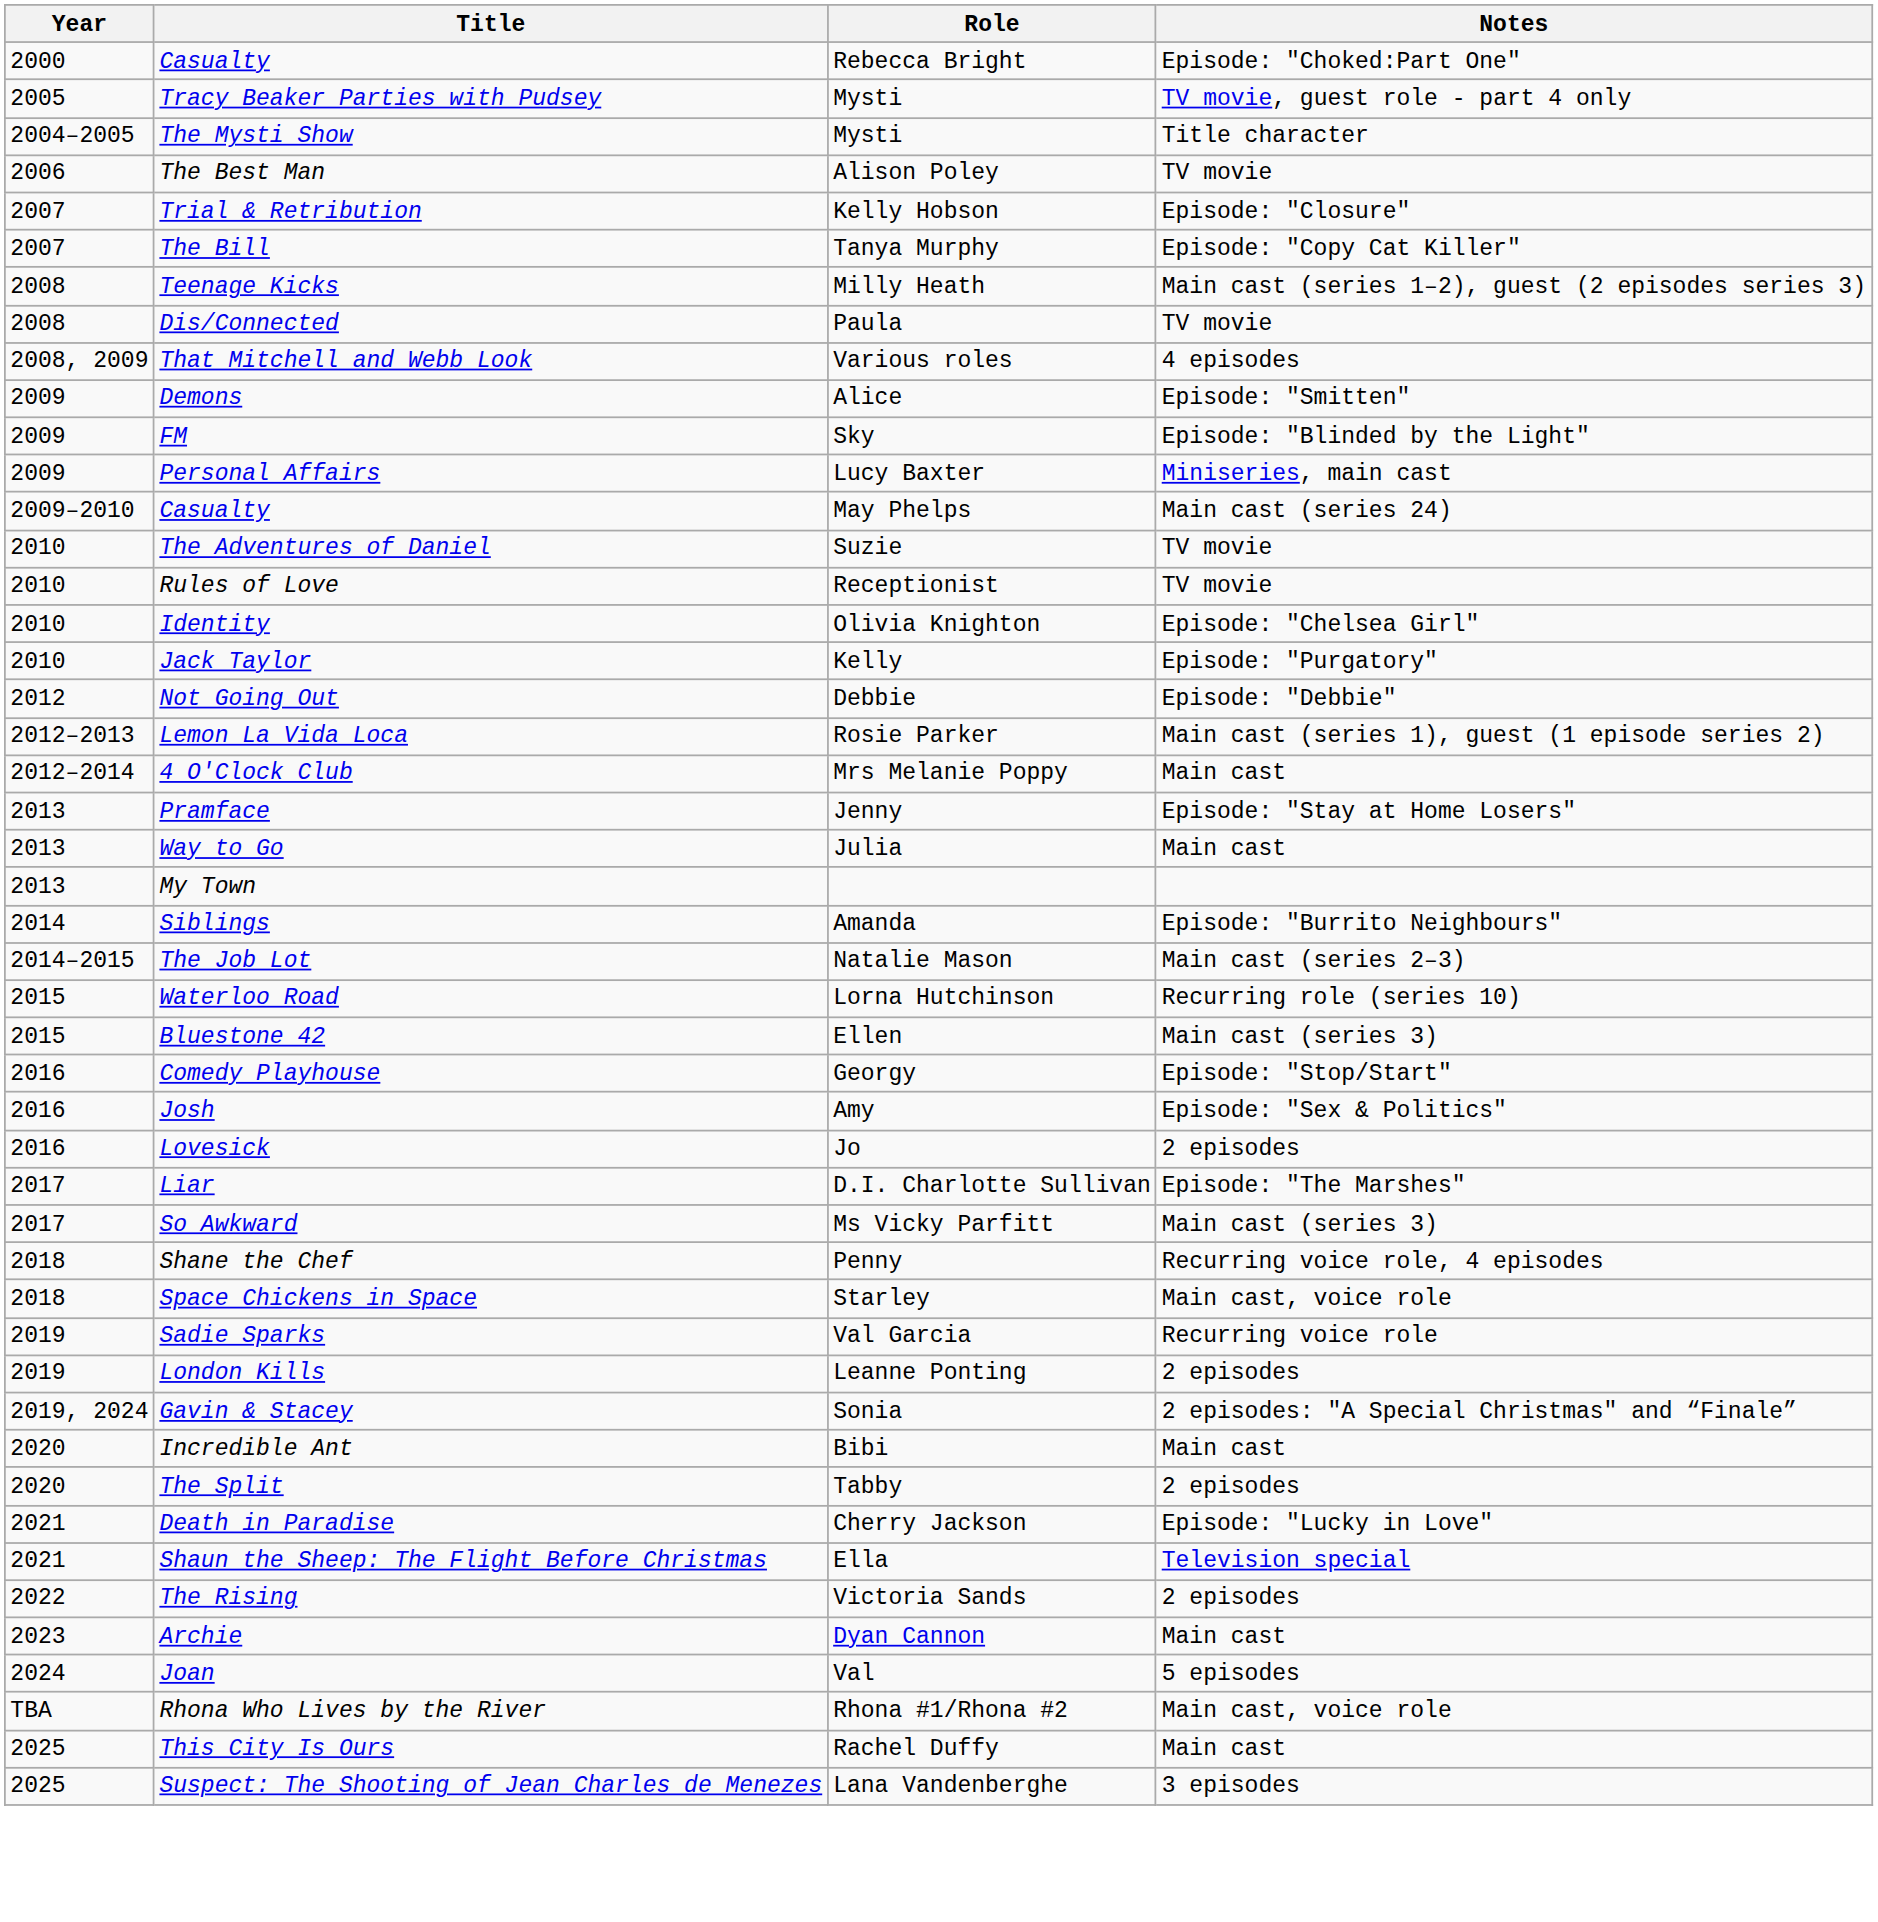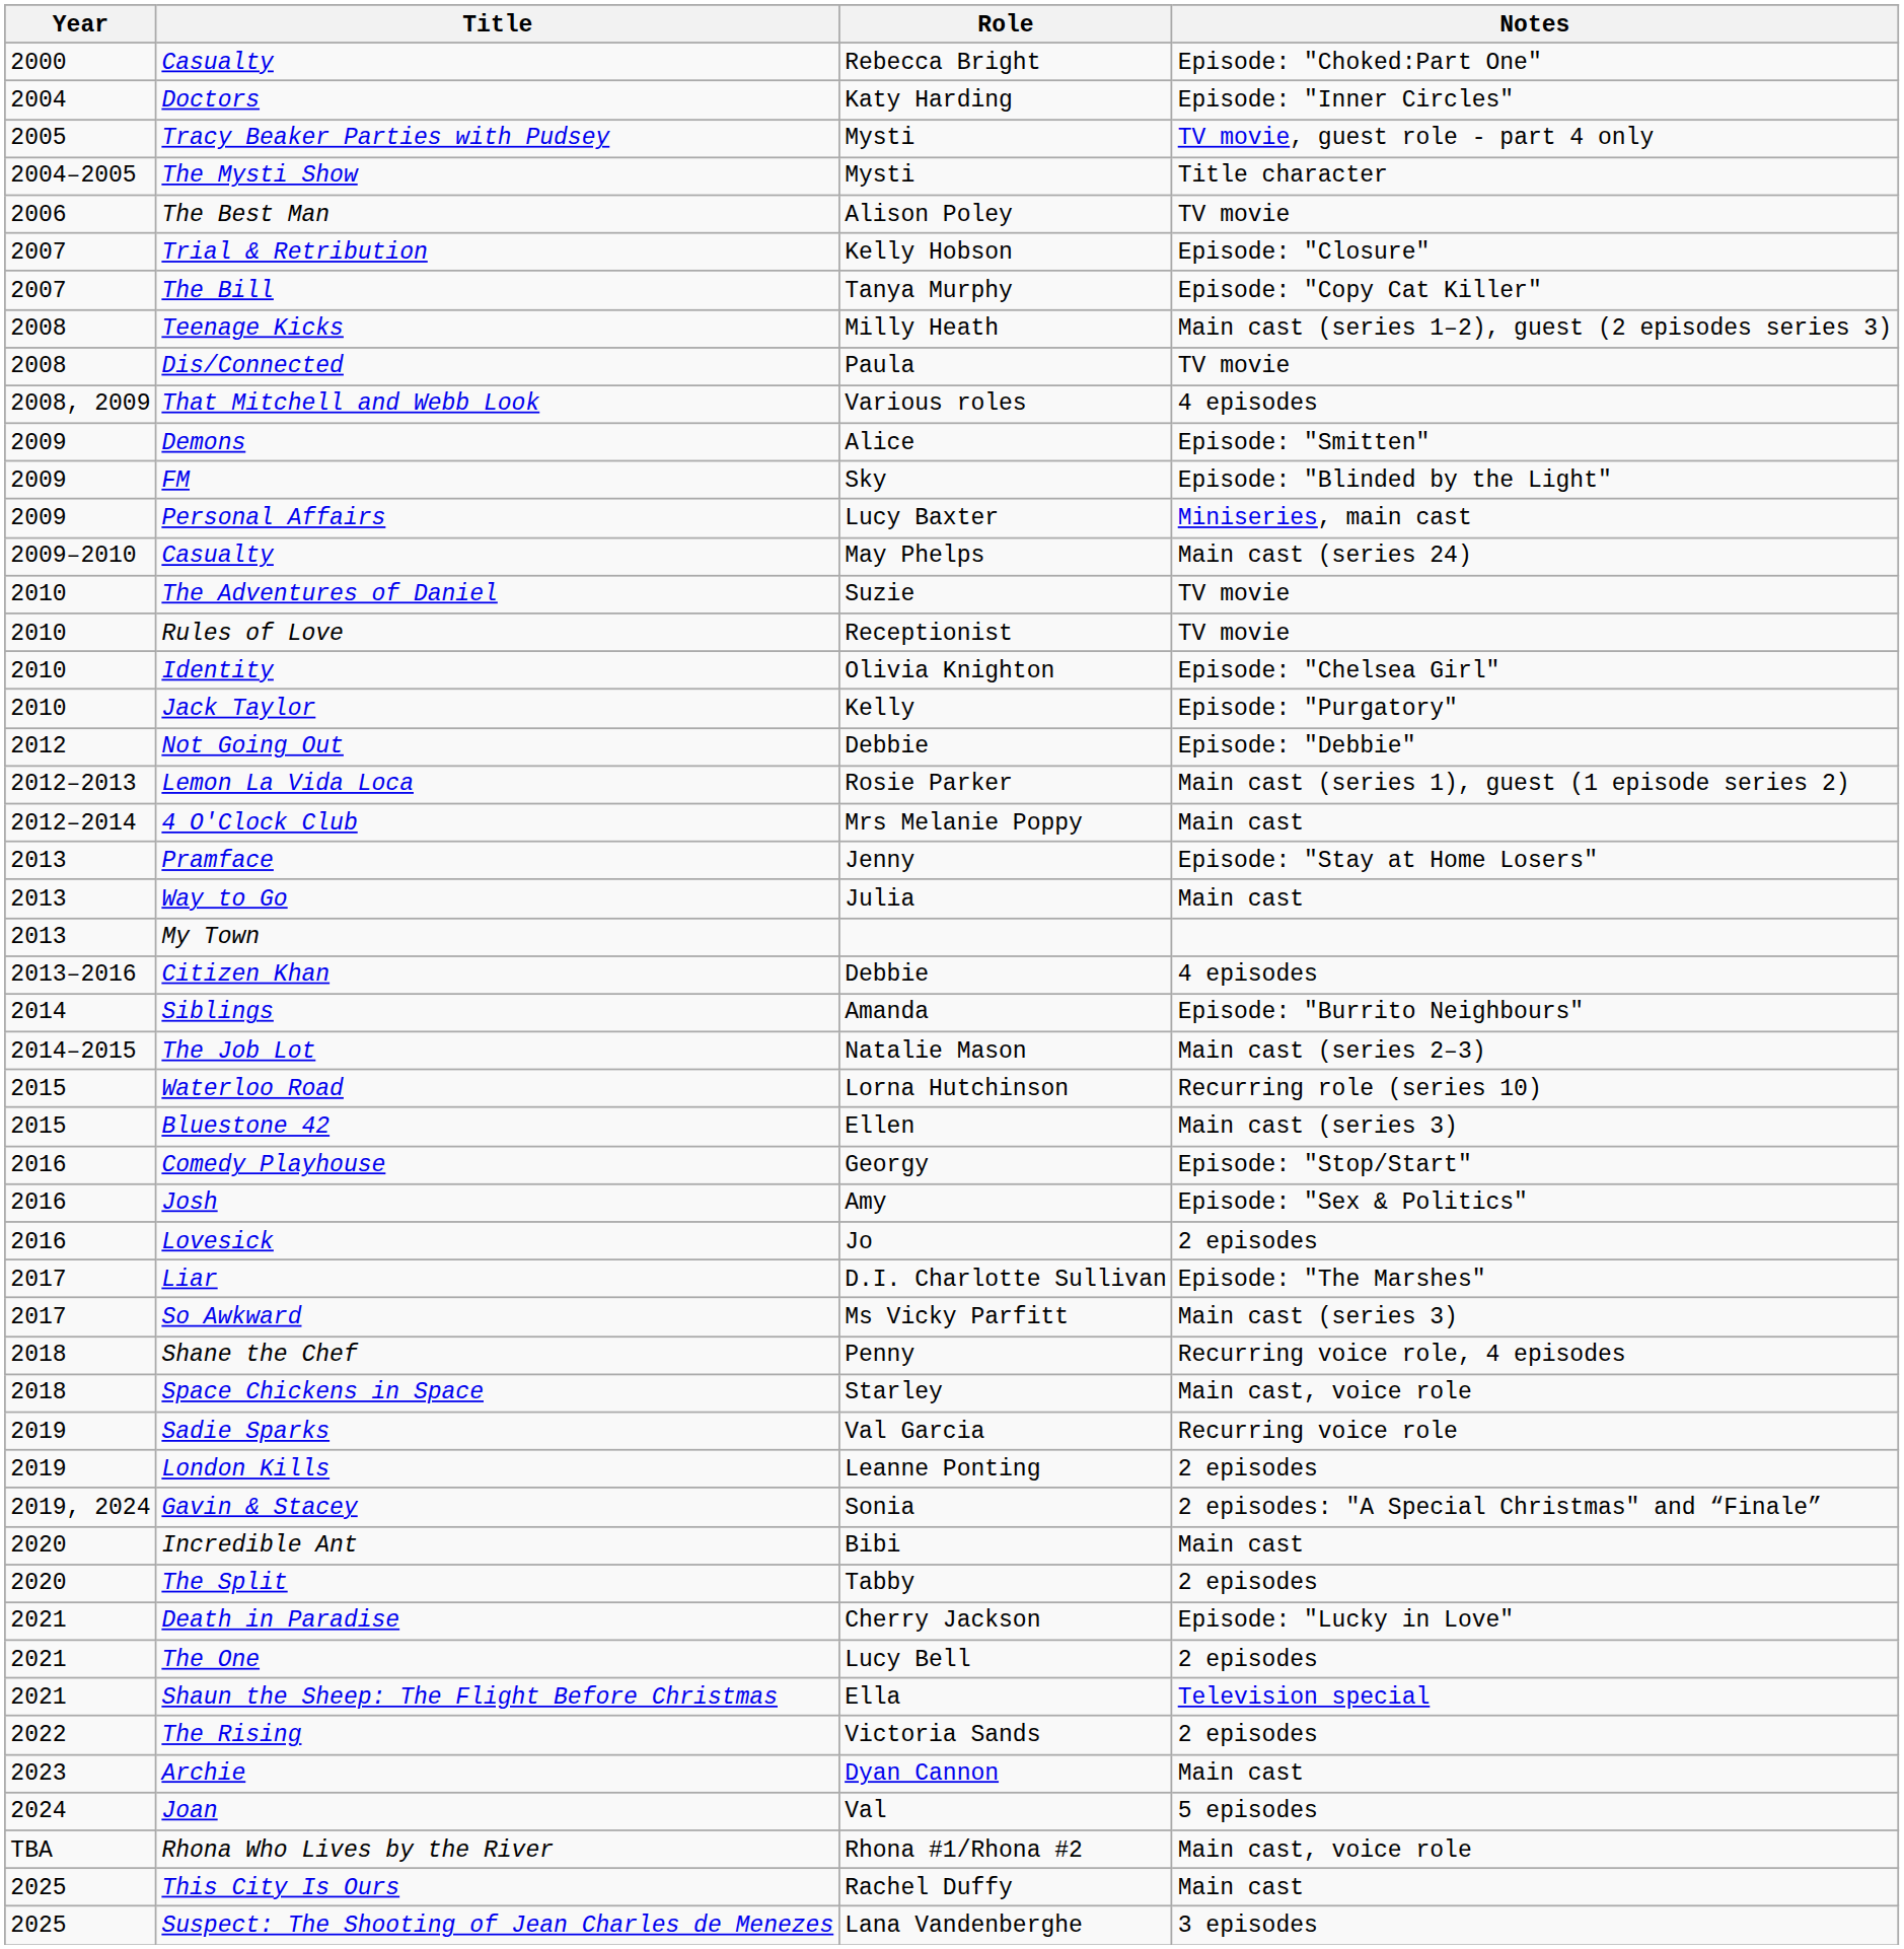 <table class=wikitable>
 <tr>
 <th>Year</th>
 <th>Title</th>
 <th>Role</th>
 <th>Notes</th>
 </tr>
 <tr>
 <td>2000</td>
 <td><em><a href='#'>Casualty</a></em></td>
 <td>Rebecca Bright</td>
 <td>Episode: "Choked:Part One"</td>
+</tr>
+<tr>
+<td>2004</td>
+<td><em><a href='#'>Doctors</a></em></td>
+<td>Katy Harding</td>
+<td>Episode: "Inner Circles"</td>
 </tr>
 <tr>
 <td>2005</td>
 <td><em><a href='#'>Tracy Beaker Parties with Pudsey</a></em></td>
 <td>Mysti</td>
 <td><a href='#'>TV movie</a>, guest role - part 4 only</td>
 </tr>
 <tr>
 <td>2004–2005</td>
 <td><em><a href='#'>The Mysti Show</a></em></td>
 <td>Mysti</td>
 <td>Title character</td>
 </tr>
 <tr>
 <td>2006</td>
 <td><em>The Best Man</em></td>
 <td>Alison Poley</td>
 <td>TV movie</td>
 </tr>
 <tr>
 <td>2007</td>
 <td><em><a href='#'>Trial & Retribution</a></em></td>
 <td>Kelly Hobson</td>
 <td>Episode: "Closure"</td>
 </tr>
 <tr>
 <td>2007</td>
 <td><em><a href='#'>The Bill</a></em></td>
 <td>Tanya Murphy</td>
 <td>Episode: "Copy Cat Killer"</td>
 </tr>
 <tr>
 <td>2008</td>
 <td><em><a href='#'>Teenage Kicks</a></em></td>
 <td>Milly Heath</td>
 <td>Main cast (series 1–2), guest (2 episodes series 3)</td>
 </tr>
 <tr>
 <td>2008</td>
 <td><em><a href='#'>Dis/Connected</a></em></td>
 <td>Paula</td>
 <td>TV movie</td>
 </tr>
 <tr>
 <td>2008, 2009</td>
 <td><em><a href='#'>That Mitchell and Webb Look</a></em></td>
 <td>Various roles</td>
 <td>4 episodes</td>
 </tr>
 <tr>
 <td>2009</td>
 <td><em><a href='#'>Demons</a></em></td>
 <td>Alice</td>
 <td>Episode: "Smitten"</td>
 </tr>
 <tr>
 <td>2009</td>
 <td><em><a href='#'>FM</a></em></td>
 <td>Sky</td>
 <td>Episode: "Blinded by the Light"</td>
 </tr>
 <tr>
 <td>2009</td>
 <td><em><a href='#'>Personal Affairs</a></em></td>
 <td>Lucy Baxter</td>
 <td><a href='#'>Miniseries</a>, main cast</td>
 </tr>
 <tr>
 <td>2009–2010</td>
 <td><em><a href='#'>Casualty</a></em></td>
 <td>May Phelps</td>
 <td>Main cast (series 24)</td>
 </tr>
 <tr>
 <td>2010</td>
 <td><em><a href='#'>The Adventures of Daniel</a></em></td>
 <td>Suzie</td>
 <td>TV movie</td>
 </tr>
 <tr>
 <td>2010</td>
 <td><em>Rules of Love</em></td>
 <td>Receptionist</td>
 <td>TV movie</td>
 </tr>
 <tr>
 <td>2010</td>
 <td><em><a href='#'>Identity</a></em></td>
 <td>Olivia Knighton</td>
 <td>Episode: "Chelsea Girl"</td>
 </tr>
 <tr>
 <td>2010</td>
 <td><em><a href='#'>Jack Taylor</a></em></td>
 <td>Kelly</td>
 <td>Episode: "Purgatory"</td>
 </tr>
 <tr>
 <td>2012</td>
 <td><em><a href='#'>Not Going Out</a></em></td>
 <td>Debbie</td>
 <td>Episode: "Debbie"</td>
 </tr>
 <tr>
 <td>2012–2013</td>
 <td><em><a href='#'>Lemon La Vida Loca</a></em></td>
 <td>Rosie Parker</td>
 <td>Main cast (series 1), guest (1 episode series 2)</td>
 </tr>
 <tr>
 <td>2012–2014</td>
 <td><em><a href='#'>4 O'Clock Club</a></em></td>
 <td>Mrs Melanie Poppy</td>
 <td>Main cast</td>
 </tr>
 <tr>
 <td>2013</td>
 <td><em><a href='#'>Pramface</a></em></td>
 <td>Jenny</td>
 <td>Episode: "Stay at Home Losers"</td>
 </tr>
 <tr>
 <td>2013</td>
 <td><em><a href='#'>Way to Go</a></em></td>
 <td>Julia</td>
 <td>Main cast</td>
 </tr>
 <tr>
 <td>2013</td>
 <td><em>My Town</em></td>
 <td></td>
 <td></td>
 </tr>
 <tr>
+<td>2013–2016</td>
+<td><em><a href='#'>Citizen Khan</a></em></td>
+<td>Debbie</td>
+<td>4 episodes</td>
+</tr>
+<tr>
 <td>2014</td>
 <td><em><a href='#'>Siblings</a></em></td>
 <td>Amanda</td>
 <td>Episode: "Burrito Neighbours"</td>
 </tr>
 <tr>
 <td>2014–2015</td>
 <td><em><a href='#'>The Job Lot</a></em></td>
 <td>Natalie Mason</td>
 <td>Main cast (series 2–3)</td>
 </tr>
 <tr>
 <td>2015</td>
 <td><em><a href='#'>Waterloo Road</a></em></td>
 <td>Lorna Hutchinson</td>
 <td>Recurring role (series 10)</td>
 </tr>
 <tr>
 <td>2015</td>
 <td><em><a href='#'>Bluestone 42</a></em></td>
 <td>Ellen</td>
 <td>Main cast (series 3)</td>
 </tr>
 <tr>
 <td>2016</td>
 <td><em><a href='#'>Comedy Playhouse</a></em></td>
 <td>Georgy</td>
 <td>Episode: "Stop/Start"</td>
 </tr>
 <tr>
 <td>2016</td>
 <td><em><a href='#'>Josh</a></em></td>
 <td>Amy</td>
 <td>Episode: "Sex & Politics"</td>
 </tr>
 <tr>
 <td>2016</td>
 <td><em><a href='#'>Lovesick</a></em></td>
 <td>Jo</td>
 <td>2 episodes</td>
 </tr>
 <tr>
 <td>2017</td>
 <td><em><a href='#'>Liar</a></em></td>
 <td>D.I. Charlotte Sullivan</td>
 <td>Episode: "The Marshes"</td>
 </tr>
 <tr>
 <td>2017</td>
 <td><em><a href='#'>So Awkward</a></em></td>
 <td>Ms Vicky Parfitt</td>
 <td>Main cast (series 3)</td>
 </tr>
 <tr>
 <td>2018</td>
 <td><em>Shane the Chef</em></td>
 <td>Penny</td>
 <td>Recurring voice role, 4 episodes</td>
 </tr>
 <tr>
 <td>2018</td>
 <td><em><a href='#'>Space Chickens in Space</a></em></td>
 <td>Starley</td>
 <td>Main cast, voice role</td>
 </tr>
 <tr>
 <td>2019</td>
 <td><em><a href='#'>Sadie Sparks</a></em></td>
 <td>Val Garcia</td>
 <td>Recurring voice role</td>
 </tr>
 <tr>
 <td>2019</td>
 <td><em><a href='#'>London Kills</a></em></td>
 <td>Leanne Ponting</td>
 <td>2 episodes</td>
 </tr>
 <tr>
 <td>2019, 2024</td>
 <td><em><a href='#'>Gavin & Stacey</a></em></td>
 <td>Sonia</td>
 <td>2 episodes: "A Special Christmas" and “Finale”</td>
 </tr>
 <tr>
 <td>2020</td>
 <td><em>Incredible Ant</em></td>
 <td>Bibi</td>
 <td>Main cast</td>
 </tr>
 <tr>
 <td>2020</td>
 <td><em><a href='#'>The Split</a></em></td>
 <td>Tabby</td>
 <td>2 episodes</td>
 </tr>
 <tr>
 <td>2021</td>
 <td><em><a href='#'>Death in Paradise</a></em></td>
 <td>Cherry Jackson</td>
 <td>Episode: "Lucky in Love"</td>
 </tr>
 <tr>
 <td>2021</td>
+<td><em><a href='#'>The One</a></em></td>
+<td>Lucy Bell</td>
+<td>2 episodes</td>
+</tr>
+<tr>
+<td>2021</td>
 <td><em><a href='#'>Shaun the Sheep: The Flight Before Christmas</a></em></td>
 <td>Ella</td>
 <td><a href='#'>Television special</a></td>
 </tr>
 <tr>
 <td>2022</td>
 <td><em><a href='#'>The Rising</a></em></td>
 <td>Victoria Sands</td>
 <td>2 episodes</td>
 </tr>
 <tr>
 <td>2023</td>
 <td><em><a href='#'>Archie</a></em></td>
 <td><a href='#'>Dyan Cannon</a></td>
 <td>Main cast</td>
 </tr>
 <tr>
 <td>2024</td>
 <td><a href='#'><em>Joan</em></a></td>
 <td>Val</td>
 <td>5 episodes</td>
 </tr>
 <tr>
 <td>TBA</td>
 <td><em>Rhona Who Lives by the River</em></td>
 <td>Rhona #1/Rhona #2</td>
 <td>Main cast, voice role</td>
 </tr>
 <tr>
 <td>2025</td>
 <td><em><a href='#'>This City Is Ours</a></em></td>
 <td>Rachel Duffy</td>
 <td>Main cast</td>
 </tr>
 <tr>
 <td>2025</td>
 <td><em><a href='#'>Suspect: The Shooting of Jean Charles de Menezes</a></em></td>
 <td>Lana Vandenberghe</td>
 <td>3 episodes</td>
 </tr>
 </table>
